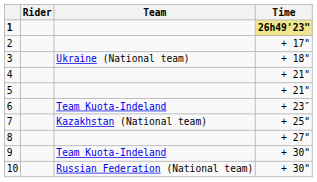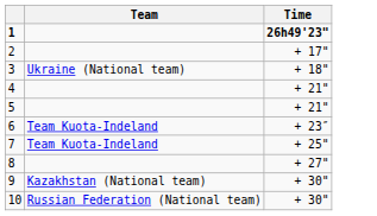 <table class="wikitable">
 <tr>
 <th></th>
-<th>Rider</th>
 <th>Team</th>
 <th>Time</th>
 </tr>
 <tr>
 <td><strong>1</strong></td>
-<td><strong></strong>  </td>
 <td><strong></strong></td>
-<td style="background: khaki; text-align:right;"><strong>26h49'23"</strong></td>
+<td style="text-align:right;"><strong>26h49'23"</strong></td>
 </tr>
 <tr>
 <td>2</td>
-<td></td>
 <td></td>
 <td style="text-align:right;">+ 17"</td>
 </tr>
 <tr>
 <td>3</td>
-<td> </td>
 <td><a href='#'>Ukraine</a> (National team)</td>
 <td style="text-align:right;">+ 18"</td>
 </tr>
 <tr>
 <td>4</td>
 <td></td>
-<td></td>
 <td style="text-align:right;">+ 21"</td>
 </tr>
 <tr>
 <td>5</td>
 <td></td>
-<td></td>
 <td style="text-align:right;">+ 21"</td>
 </tr>
 <tr>
 <td>6</td>
-<td></td>
 <td><a href='#'>Team Kuota-Indeland</a></td>
 <td style="text-align:right;">+ 23″</td>
 </tr>
 <tr>
 <td>7</td>
-<td></td>
-<td><a href='#'>Kazakhstan</a> (National team)</td>
+<td><a href='#'>Team Kuota-Indeland</a></td>
 <td style="text-align:right;">+ 25"</td>
 </tr>
 <tr>
 <td>8</td>
 <td></td>
-<td></td>
 <td style="text-align:right;">+ 27"</td>
 </tr>
 <tr>
 <td>9</td>
-<td></td>
-<td><a href='#'>Team Kuota-Indeland</a></td>
+<td><a href='#'>Kazakhstan</a> (National team)</td>
 <td style="text-align:right;">+ 30"</td>
 </tr>
 <tr>
 <td>10</td>
-<td></td>
 <td><a href='#'>Russian Federation</a> (National team)</td>
 <td style="text-align:right;">+ 30"</td>
 </tr>
 </table>
